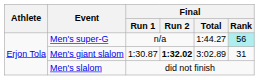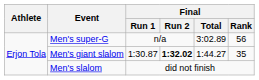 <table class="wikitable" style="font-size:90%">
 <tr>
 <th rowspan="2">Athlete</th>
 <th rowspan="2">Event</th>
 <th colspan="4">Final</th>
 </tr>
 <tr>
 <th>Run 1</th>
 <th>Run 2</th>
 <th>Total</th>
 <th>Rank</th>
 </tr>
 <tr>
 <td rowspan=3><a href='#'>Erjon Tola</a></td>
 <td><a href='#'>Men's super-G</a></td>
 <td align="center" colspan=2>n/a</td>
-<td align="center">1:44.27</td>
-<td align="center" style="background: paleturquoise;">56</td>
+<td align="center">3:02.89</td>
+<td align="center">56</td>
 </tr>
 <tr>
 <td><a href='#'>Men's giant slalom</a></td>
 <td align="center">1:30.87</td>
 <td align="center"><strong>1:32.02</strong></td>
-<td align="center">3:02.89</td>
-<td align="center">31</td>
+<td align="center">1:44.27</td>
+<td align="center">35</td>
 </tr>
 <tr>
 <td><a href='#'>Men's slalom</a></td>
 <td colspan=4 align="center">did not finish</td>
 </tr>
 </table>
